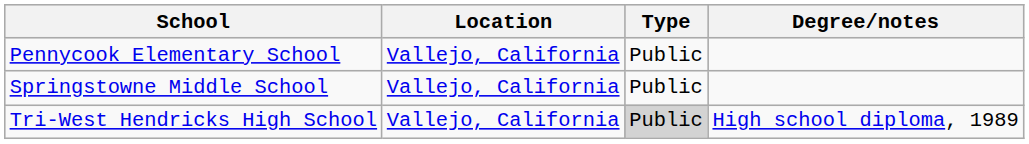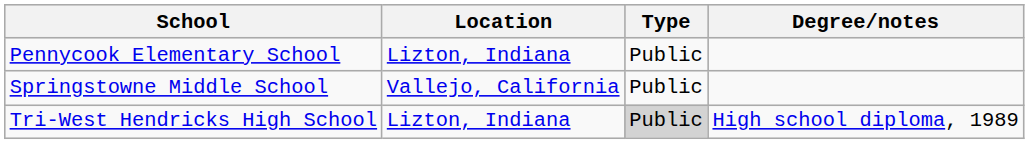 <table class="wikitable">
 <tr>
 <th>School</th>
 <th>Location</th>
 <th>Type</th>
 <th>Degree/notes</th>
 </tr>
 <tr>
 <td><a href='#'>Pennycook Elementary School</a></td>
-<td><a href='#'>Vallejo, California</a></td>
+<td><a href='#'>Lizton, Indiana</a></td>
 <td>Public</td>
 <td></td>
 </tr>
 <tr>
 <td><a href='#'>Springstowne Middle School</a></td>
 <td><a href='#'>Vallejo, California</a></td>
 <td>Public</td>
 <td></td>
 </tr>
 <tr>
 <td><a href='#'>Tri-West Hendricks High School</a></td>
-<td><a href='#'>Vallejo, California</a></td>
+<td><a href='#'>Lizton, Indiana</a></td>
 <td style="background: lightgrey;">Public</td>
 <td><a href='#'>High school diploma</a>, 1989</td>
 </tr>
 </table>
